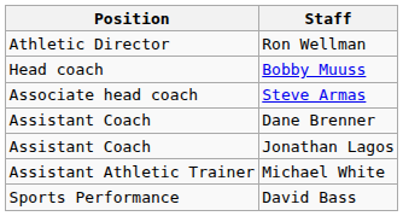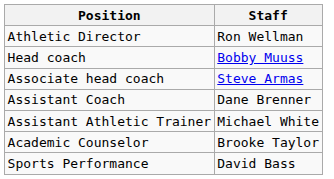 <table class="wikitable">
 <tr>
 <th>Position</th>
 <th>Staff</th>
 </tr>
 <tr>
 <td>Athletic Director</td>
 <td>Ron Wellman</td>
 </tr>
 <tr>
 <td>Head coach</td>
 <td><a href='#'>Bobby Muuss</a></td>
 </tr>
 <tr>
 <td>Associate head coach</td>
 <td><a href='#'>Steve Armas</a></td>
 </tr>
 <tr>
 <td>Assistant Coach</td>
 <td>Dane Brenner</td>
 </tr>
 <tr>
-<td>Assistant Coach</td>
-<td>Jonathan Lagos</td>
+<td>Assistant Athletic Trainer</td>
+<td>Michael White</td>
 </tr>
 <tr>
-<td>Assistant Athletic Trainer</td>
-<td>Michael White</td>
+<td>Academic Counselor</td>
+<td>Brooke Taylor</td>
 </tr>
 <tr>
 <td>Sports Performance</td>
 <td>David Bass</td>
 </tr>
 <tr>
 </tr>
 </table>
